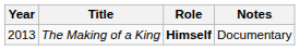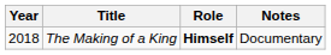 <table class="wikitable">
 <tr>
 <th>Year</th>
 <th>Title</th>
 <th>Role</th>
 <th>Notes</th>
 </tr>
 <tr>
-<td>2013</td>
+<td>2018</td>
 <td><em>The Making of a King</em></td>
 <td><strong>Himself</strong></td>
 <td>Documentary</td>
 </tr>
 </table>
